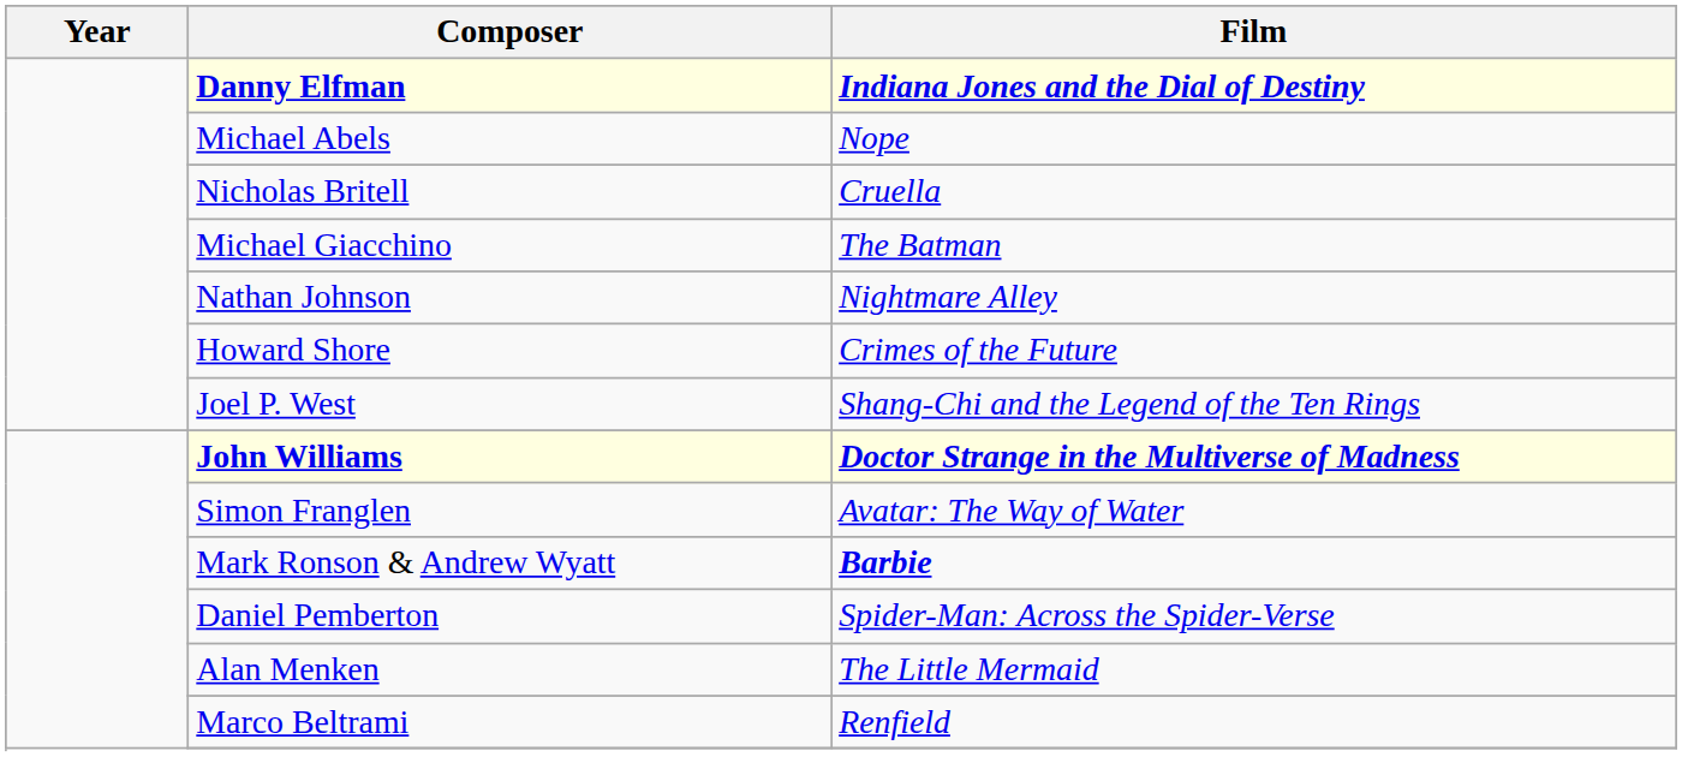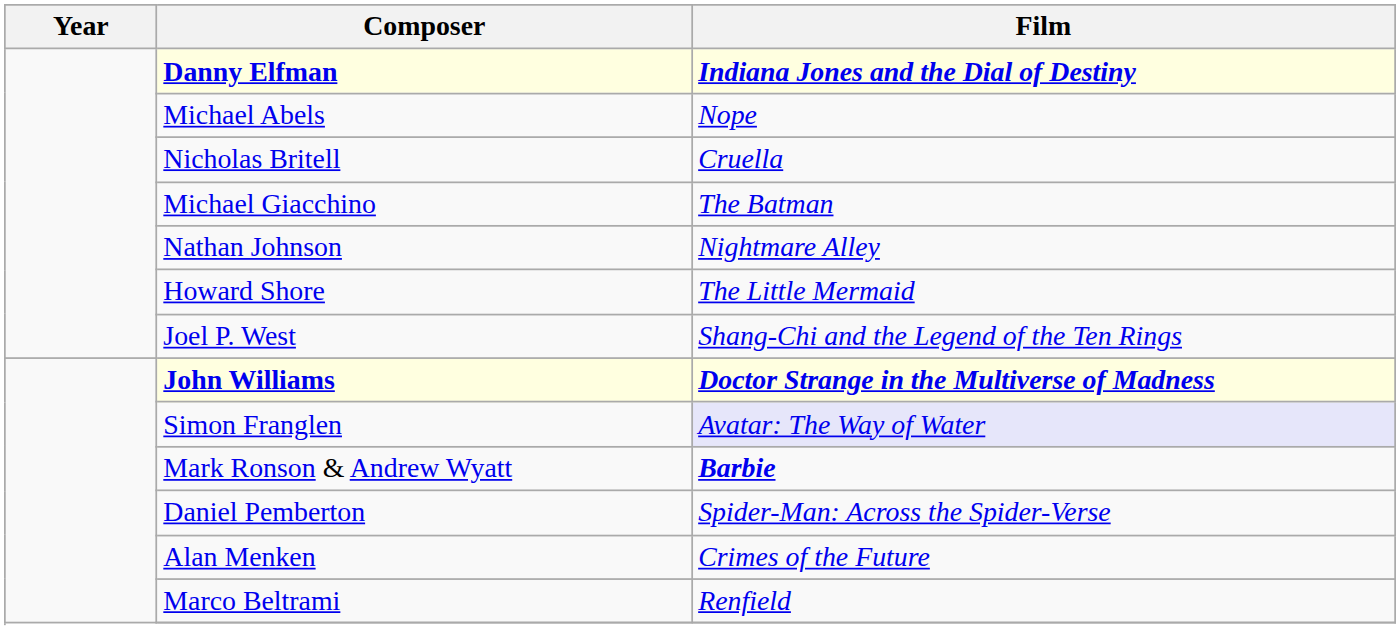 <table class="wikitable" width="800px" border="1" cellpadding="5" cellspacing="0" align="centre">
 <tr>
 <th width="80px">Year</th>
 <th width="300px">Composer</th>
 <th>Film</th>
 </tr>
 <tr>
 <td rowspan=7></td>
 <td style="background:lightyellow"><strong><a href='#'>Danny Elfman</a></strong></td>
 <td style="background:lightyellow"><strong><em><a href='#'>Indiana Jones and the Dial of Destiny</a></em></strong></td>
 </tr>
 <tr>
 <td><a href='#'>Michael Abels</a></td>
 <td><em><a href='#'>Nope</a></em></td>
 </tr>
 <tr>
 <td><a href='#'>Nicholas Britell</a></td>
 <td><em><a href='#'>Cruella</a></em></td>
 </tr>
 <tr>
 <td><a href='#'>Michael Giacchino</a></td>
 <td><em><a href='#'>The Batman</a></em></td>
 </tr>
 <tr>
 <td><a href='#'>Nathan Johnson</a></td>
 <td><em><a href='#'>Nightmare Alley</a></em></td>
 </tr>
 <tr>
 <td><a href='#'>Howard Shore</a></td>
-<td><em><a href='#'>Crimes of the Future</a></em></td>
+<td><em><a href='#'>The Little Mermaid</a></em></td>
 </tr>
 <tr>
 <td><a href='#'>Joel P. West</a></td>
 <td><em><a href='#'>Shang-Chi and the Legend of the Ten Rings</a></em></td>
 </tr>
 <tr>
 <td rowspan=7></td>
 <td style="background:lightyellow"><strong><a href='#'>John Williams</a></strong></td>
 <td style="background:lightyellow"><strong><em><a href='#'>Doctor Strange in the Multiverse of Madness</a></em></strong></td>
 </tr>
 <tr>
 <td><a href='#'>Simon Franglen</a></td>
-<td><em><a href='#'>Avatar: The Way of Water</a></em></td>
+<td style="background: lavender;"><em><a href='#'>Avatar: The Way of Water</a></em></td>
 </tr>
 <tr>
 <td><a href='#'>Mark Ronson</a> & <a href='#'>Andrew Wyatt</a></td>
 <td><strong><em><a href='#'>Barbie</a></em></strong></td>
 </tr>
 <tr>
 <td><a href='#'>Daniel Pemberton</a></td>
 <td><em><a href='#'>Spider-Man: Across the Spider-Verse</a></em></td>
 </tr>
 <tr>
 <td><a href='#'>Alan Menken</a></td>
-<td><em><a href='#'>The Little Mermaid</a></em></td>
+<td><em><a href='#'>Crimes of the Future</a></em></td>
 </tr>
 <tr>
 <td><a href='#'>Marco Beltrami</a></td>
 <td><em><a href='#'>Renfield</a></em></td>
 </tr>
 <tr>
 </tr>
 </table>
